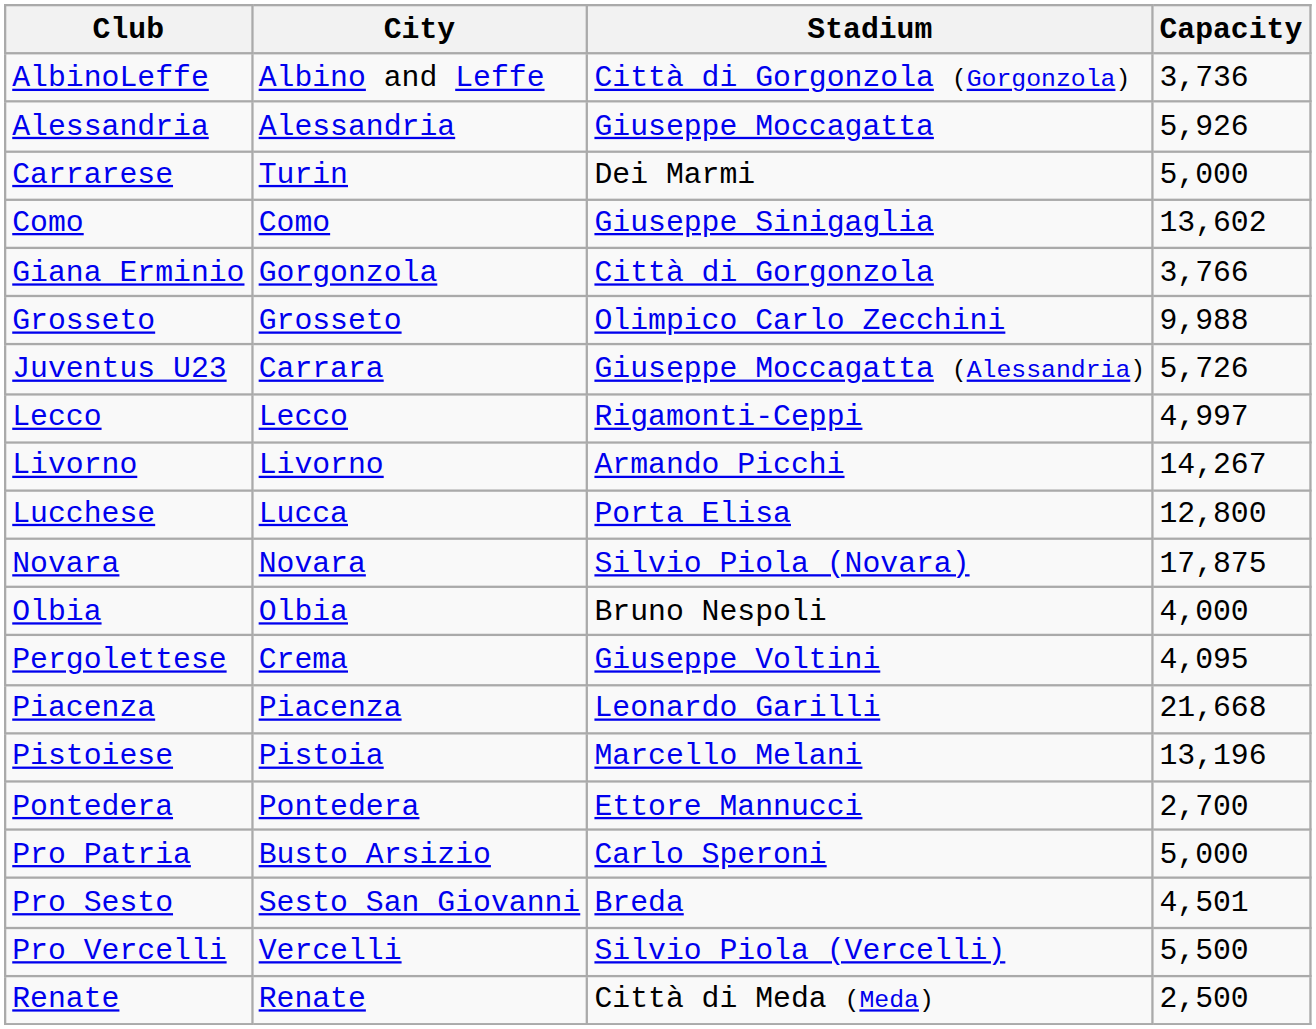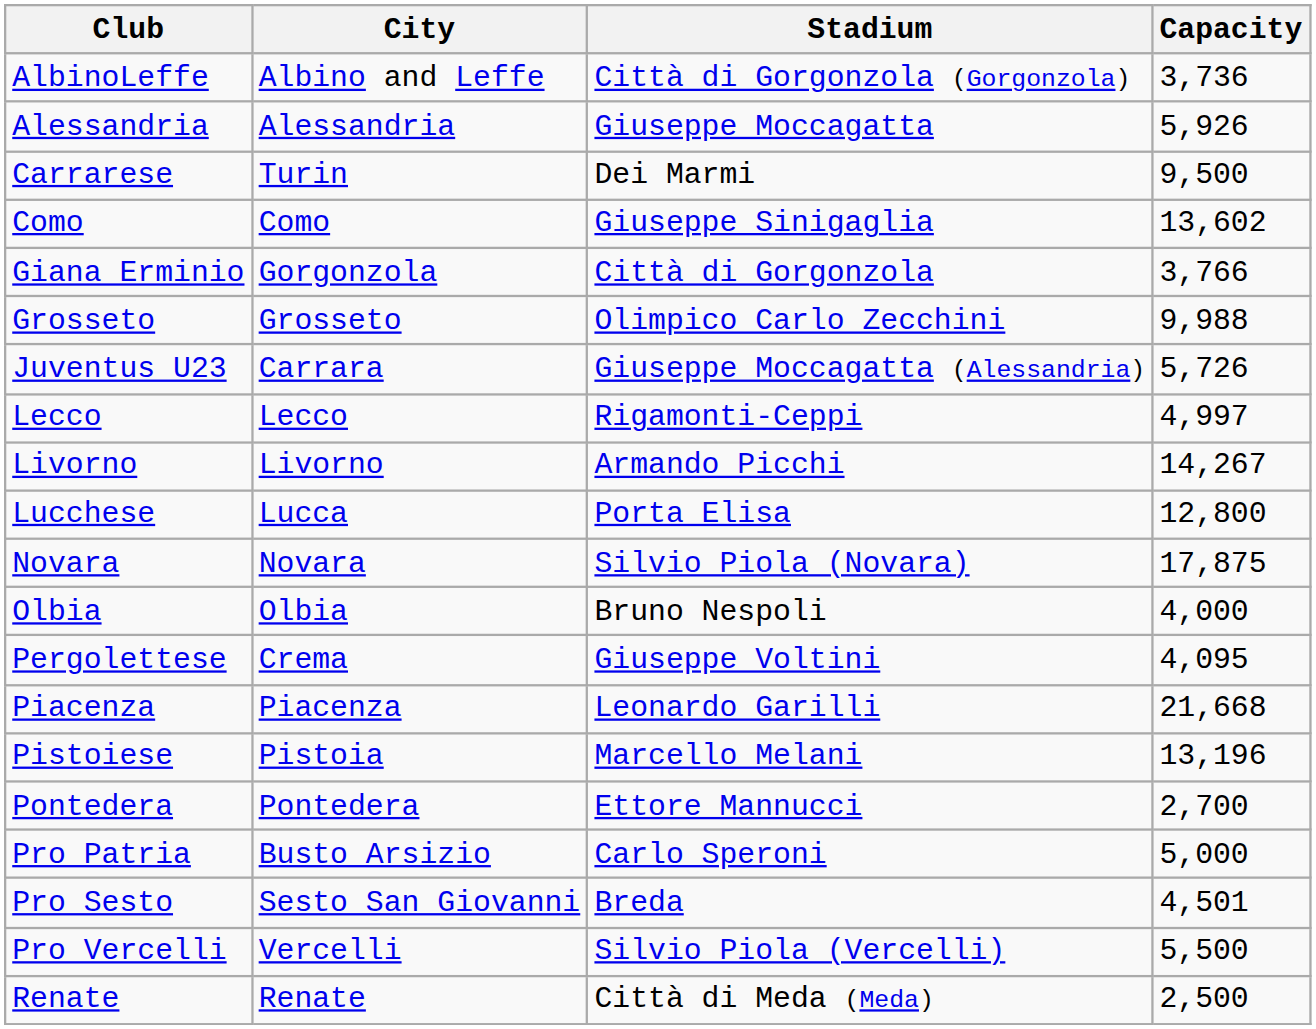 <table class="wikitable sortable">
 <tr>
 <th>Club</th>
 <th>City</th>
 <th>Stadium</th>
 <th>Capacity</th>
 </tr>
 <tr>
 <td><a href='#'>AlbinoLeffe</a></td>
 <td><a href='#'>Albino</a> and <a href='#'>Leffe</a></td>
 <td><a href='#'>Città di Gorgonzola</a> <small>(<a href='#'>Gorgonzola</a>)</small></td>
 <td>3,736</td>
 </tr>
 <tr>
 <td><a href='#'>Alessandria</a></td>
 <td><a href='#'>Alessandria</a></td>
 <td><a href='#'>Giuseppe Moccagatta</a></td>
 <td>5,926</td>
 </tr>
 <tr>
 <td><a href='#'>Carrarese</a></td>
 <td><a href='#'>Turin</a></td>
 <td>Dei Marmi</td>
-<td>5,000</td>
+<td>9,500</td>
 </tr>
 <tr>
 <td><a href='#'>Como</a></td>
 <td><a href='#'>Como</a></td>
 <td><a href='#'>Giuseppe Sinigaglia</a></td>
 <td>13,602</td>
 </tr>
 <tr>
 <td><a href='#'>Giana Erminio</a></td>
 <td><a href='#'>Gorgonzola</a></td>
 <td><a href='#'>Città di Gorgonzola</a></td>
 <td>3,766</td>
 </tr>
 <tr>
 <td><a href='#'>Grosseto</a></td>
 <td><a href='#'>Grosseto</a></td>
 <td><a href='#'>Olimpico Carlo Zecchini</a></td>
 <td>9,988</td>
 </tr>
 <tr>
 <td><a href='#'>Juventus U23</a></td>
 <td><a href='#'>Carrara</a></td>
 <td><a href='#'>Giuseppe Moccagatta</a> <small>(<a href='#'>Alessandria</a>)</small></td>
 <td>5,726</td>
 </tr>
 <tr>
 <td><a href='#'>Lecco</a></td>
 <td><a href='#'>Lecco</a></td>
 <td><a href='#'>Rigamonti-Ceppi</a></td>
 <td>4,997</td>
 </tr>
 <tr>
 <td><a href='#'>Livorno</a></td>
 <td><a href='#'>Livorno</a></td>
 <td><a href='#'>Armando Picchi</a></td>
 <td>14,267</td>
 </tr>
 <tr>
 <td><a href='#'>Lucchese</a></td>
 <td><a href='#'>Lucca</a></td>
 <td><a href='#'>Porta Elisa</a></td>
 <td>12,800</td>
 </tr>
 <tr>
 <td><a href='#'>Novara</a></td>
 <td><a href='#'>Novara</a></td>
 <td><a href='#'>Silvio Piola (Novara)</a></td>
 <td>17,875</td>
 </tr>
 <tr>
 <td><a href='#'>Olbia</a></td>
 <td><a href='#'>Olbia</a></td>
 <td>Bruno Nespoli</td>
 <td>4,000</td>
 </tr>
 <tr>
 <td><a href='#'>Pergolettese</a></td>
 <td><a href='#'>Crema</a></td>
 <td><a href='#'>Giuseppe Voltini</a></td>
 <td>4,095</td>
 </tr>
 <tr>
 <td><a href='#'>Piacenza</a></td>
 <td><a href='#'>Piacenza</a></td>
 <td><a href='#'>Leonardo Garilli</a></td>
 <td>21,668</td>
 </tr>
 <tr>
 <td><a href='#'>Pistoiese</a></td>
 <td><a href='#'>Pistoia</a></td>
 <td><a href='#'>Marcello Melani</a></td>
 <td>13,196</td>
 </tr>
 <tr>
 <td><a href='#'>Pontedera</a></td>
 <td><a href='#'>Pontedera</a></td>
 <td><a href='#'>Ettore Mannucci</a></td>
 <td>2,700</td>
 </tr>
 <tr>
 <td><a href='#'>Pro Patria</a></td>
 <td><a href='#'>Busto Arsizio</a></td>
 <td><a href='#'>Carlo Speroni</a></td>
 <td>5,000</td>
 </tr>
 <tr>
 <td><a href='#'>Pro Sesto</a></td>
 <td><a href='#'>Sesto San Giovanni</a></td>
 <td><a href='#'>Breda</a></td>
 <td>4,501</td>
 </tr>
 <tr>
 <td><a href='#'>Pro Vercelli</a></td>
 <td><a href='#'>Vercelli</a></td>
 <td><a href='#'>Silvio Piola (Vercelli)</a></td>
 <td>5,500</td>
 </tr>
 <tr>
 <td><a href='#'>Renate</a></td>
 <td><a href='#'>Renate</a></td>
 <td>Città di Meda <small>(<a href='#'>Meda</a>)</small></td>
 <td>2,500</td>
 </tr>
 </table>
